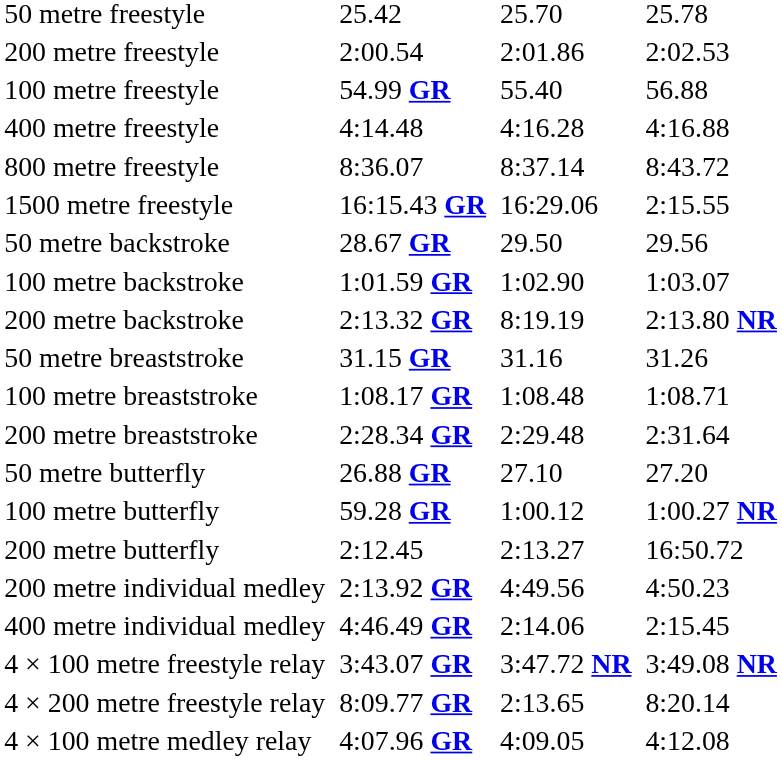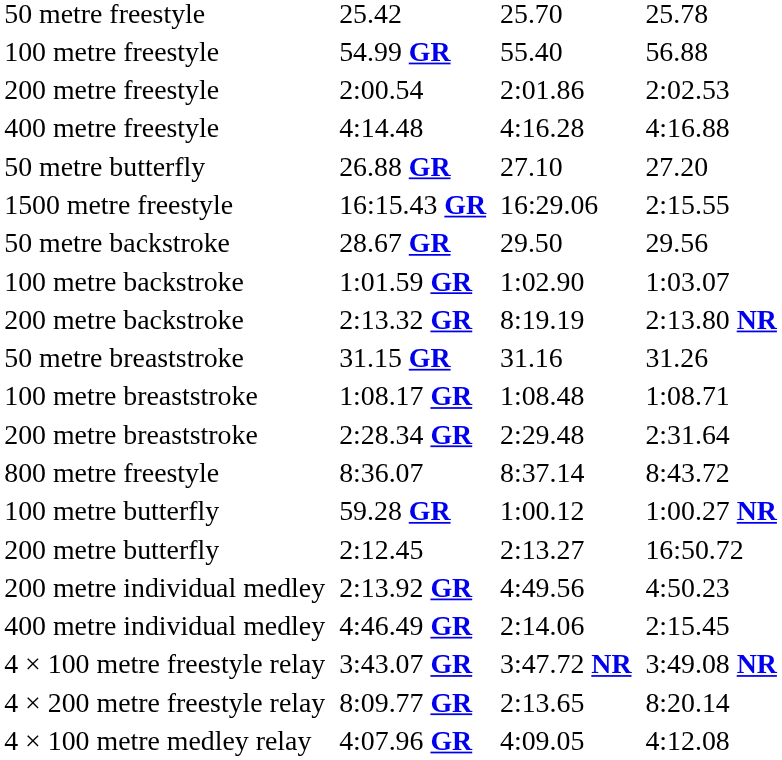 <table>
 <tr>
 <td>50 metre freestyle</td>
 <td></td>
 <td>25.42</td>
 <td></td>
 <td>25.70</td>
 <td></td>
 <td>25.78</td>
 </tr>
 <tr>
+<td>100 metre freestyle</td>
+<td></td>
+<td>54.99 <strong><a href='#'>GR</a></strong></td>
+<td></td>
+<td>55.40</td>
+<td></td>
+<td>56.88</td>
+</tr>
+<tr>
 <td>200 metre freestyle</td>
 <td></td>
 <td>2:00.54</td>
 <td></td>
 <td>2:01.86</td>
 <td></td>
 <td>2:02.53</td>
-</tr>
-<tr>
-<td>100 metre freestyle</td>
-<td></td>
-<td>54.99 <strong><a href='#'>GR</a></strong></td>
-<td></td>
-<td>55.40</td>
-<td></td>
-<td>56.88</td>
 </tr>
 <tr>
 <td>400 metre freestyle</td>
 <td></td>
 <td>4:14.48</td>
 <td></td>
 <td>4:16.28</td>
 <td></td>
 <td>4:16.88</td>
 </tr>
 <tr>
-<td>800 metre freestyle</td>
+<td>50 metre butterfly</td>
 <td></td>
-<td>8:36.07</td>
+<td>26.88 <strong><a href='#'>GR</a></strong></td>
 <td></td>
-<td>8:37.14</td>
+<td>27.10</td>
 <td></td>
-<td>8:43.72</td>
+<td>27.20</td>
 </tr>
 <tr>
 <td>1500 metre freestyle</td>
 <td></td>
 <td>16:15.43 <strong><a href='#'>GR</a></strong></td>
 <td></td>
 <td>16:29.06</td>
 <td></td>
 <td>2:15.55</td>
 </tr>
 <tr>
 <td>50 metre backstroke</td>
 <td></td>
 <td>28.67 <strong><a href='#'>GR</a></strong></td>
 <td></td>
 <td>29.50</td>
 <td></td>
 <td>29.56</td>
 </tr>
 <tr>
 <td>100 metre backstroke</td>
 <td></td>
 <td>1:01.59 <strong><a href='#'>GR</a></strong></td>
 <td></td>
 <td>1:02.90</td>
 <td></td>
 <td>1:03.07</td>
 </tr>
 <tr>
 <td>200 metre backstroke</td>
 <td></td>
 <td>2:13.32 <strong><a href='#'>GR</a></strong></td>
 <td></td>
 <td>8:19.19</td>
 <td></td>
 <td>2:13.80 <strong><a href='#'>NR</a></strong></td>
 </tr>
 <tr>
 <td>50 metre breaststroke</td>
 <td></td>
 <td>31.15 <strong><a href='#'>GR</a></strong></td>
 <td></td>
 <td>31.16</td>
 <td></td>
 <td>31.26</td>
 </tr>
 <tr>
 <td>100 metre breaststroke</td>
 <td></td>
 <td>1:08.17 <strong><a href='#'>GR</a></strong></td>
 <td></td>
 <td>1:08.48</td>
 <td></td>
 <td>1:08.71</td>
 </tr>
 <tr>
 <td>200 metre breaststroke</td>
 <td></td>
 <td>2:28.34 <strong><a href='#'>GR</a></strong></td>
 <td></td>
 <td>2:29.48</td>
 <td></td>
 <td>2:31.64</td>
 </tr>
 <tr>
-<td>50 metre butterfly</td>
+<td>800 metre freestyle</td>
 <td></td>
-<td>26.88 <strong><a href='#'>GR</a></strong></td>
+<td>8:36.07</td>
 <td></td>
-<td>27.10</td>
+<td>8:37.14</td>
 <td></td>
-<td>27.20</td>
+<td>8:43.72</td>
 </tr>
 <tr>
 <td>100 metre butterfly</td>
 <td></td>
 <td>59.28 <strong><a href='#'>GR</a></strong></td>
 <td></td>
 <td>1:00.12</td>
 <td></td>
 <td>1:00.27 <strong><a href='#'>NR</a></strong></td>
 </tr>
 <tr>
 <td>200 metre butterfly</td>
 <td></td>
 <td>2:12.45</td>
 <td></td>
 <td>2:13.27</td>
 <td></td>
 <td>16:50.72</td>
 </tr>
 <tr>
 <td>200 metre individual medley</td>
 <td></td>
 <td>2:13.92 <strong><a href='#'>GR</a></strong></td>
 <td></td>
 <td>4:49.56</td>
 <td></td>
 <td>4:50.23</td>
 </tr>
 <tr>
 <td>400 metre individual medley</td>
 <td></td>
 <td>4:46.49 <strong><a href='#'>GR</a></strong></td>
 <td></td>
 <td>2:14.06</td>
 <td></td>
 <td>2:15.45</td>
 </tr>
 <tr>
 <td>4 × 100 metre freestyle relay</td>
 <td></td>
 <td>3:43.07 <strong><a href='#'>GR</a></strong></td>
 <td></td>
 <td>3:47.72 <strong><a href='#'>NR</a></strong></td>
 <td></td>
 <td>3:49.08 <strong><a href='#'>NR</a></strong></td>
 </tr>
 <tr>
 <td>4 × 200 metre freestyle relay</td>
 <td></td>
 <td>8:09.77 <strong><a href='#'>GR</a></strong></td>
 <td></td>
 <td>2:13.65</td>
 <td></td>
 <td>8:20.14</td>
 </tr>
 <tr>
 <td>4 × 100 metre  medley relay</td>
 <td></td>
 <td>4:07.96 <strong><a href='#'>GR</a></strong></td>
 <td></td>
 <td>4:09.05</td>
 <td></td>
 <td>4:12.08</td>
 </tr>
 </table>
